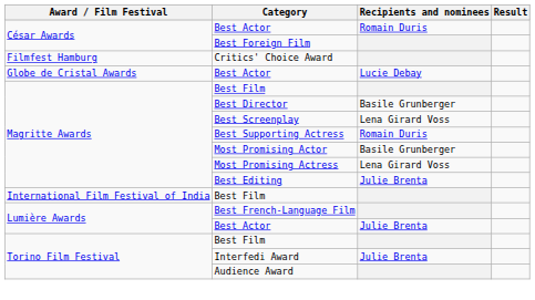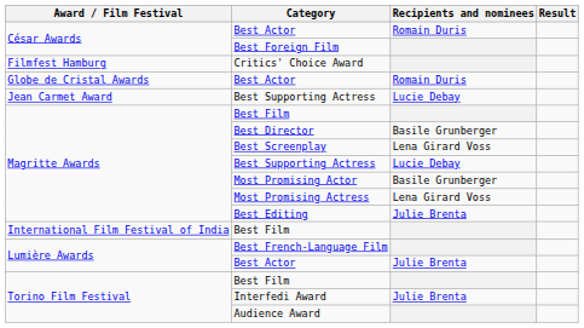 <table class="wikitable plainrowheaders sortable">
 <tr style="background:#ccc; text-align:center;">
 <th scope="col">Award / Film Festival</th>
 <th scope="col">Category</th>
 <th scope="col">Recipients and nominees</th>
 <th scope="col">Result</th>
 </tr>
 <tr>
 <td rowspan=2><a href='#'>César Awards</a></td>
 <td><a href='#'>Best Actor</a></td>
 <td><a href='#'>Romain Duris</a></td>
 <td></td>
 </tr>
 <tr>
 <td><a href='#'>Best Foreign Film</a></td>
 <th></th>
 <td></td>
 </tr>
 <tr>
 <td><a href='#'>Filmfest Hamburg</a></td>
 <td>Critics' Choice Award</td>
 <th></th>
 <td></td>
 </tr>
 <tr>
 <td><a href='#'>Globe de Cristal Awards</a></td>
 <td><a href='#'>Best Actor</a></td>
+<td><a href='#'>Romain Duris</a></td>
+<td></td>
+</tr>
+<tr>
+<td><a href='#'>Jean Carmet Award</a></td>
+<td>Best Supporting Actress</td>
 <td><a href='#'>Lucie Debay</a></td>
 <td></td>
 </tr>
 <tr>
 <td rowspan=7><a href='#'>Magritte Awards</a></td>
 <td><a href='#'>Best Film</a></td>
 <th></th>
 <td></td>
 </tr>
 <tr>
 <td><a href='#'>Best Director</a></td>
 <td>Basile Grunberger</td>
 <td></td>
 </tr>
 <tr>
 <td><a href='#'>Best Screenplay</a></td>
 <td>Lena Girard Voss</td>
 <td></td>
 </tr>
 <tr>
 <td><a href='#'>Best Supporting Actress</a></td>
-<td><a href='#'>Romain Duris</a></td>
+<td><a href='#'>Lucie Debay</a></td>
 <td></td>
 </tr>
 <tr>
 <td><a href='#'>Most Promising Actor</a></td>
 <td>Basile Grunberger</td>
 <td></td>
 </tr>
 <tr>
 <td><a href='#'>Most Promising Actress</a></td>
 <td>Lena Girard Voss</td>
 <td></td>
 </tr>
 <tr>
 <td><a href='#'>Best Editing</a></td>
 <td><a href='#'>Julie Brenta</a></td>
 <td></td>
 </tr>
 <tr>
 <td><a href='#'>International Film Festival of India</a></td>
 <td>Best Film</td>
 <th></th>
 <td></td>
 </tr>
 <tr>
 <td rowspan=2><a href='#'>Lumière Awards</a></td>
 <td><a href='#'>Best French-Language Film</a></td>
 <th></th>
 <td></td>
 </tr>
 <tr>
 <td><a href='#'>Best Actor</a></td>
 <td><a href='#'>Julie Brenta</a></td>
 <td></td>
 </tr>
 <tr>
 <td rowspan=3><a href='#'>Torino Film Festival</a></td>
 <td>Best Film</td>
 <th></th>
 <td></td>
 </tr>
 <tr>
 <td>Interfedi Award</td>
 <td><a href='#'>Julie Brenta</a></td>
 <td></td>
 </tr>
 <tr>
 <td>Audience Award</td>
 <th></th>
 <td></td>
 </tr>
 </table>
